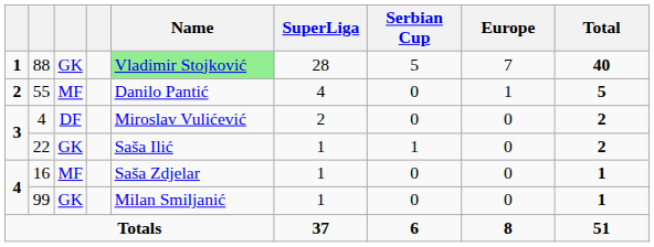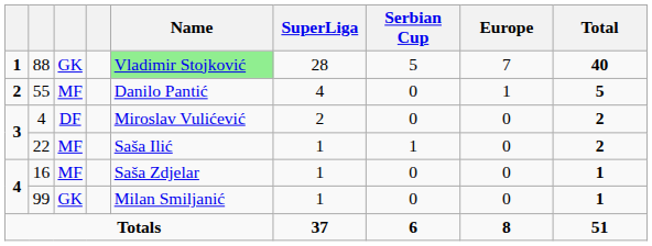 <table class="wikitable" style="text-align:center">
 <tr>
 <th width=15></th>
 <th width=15></th>
 <th width=15></th>
 <th width=15></th>
 <th width=145>Name</th>
 <th width=80><a href='#'>SuperLiga</a></th>
 <th width=80><a href='#'>Serbian Cup</a></th>
 <th width=80>Europe</th>
 <th width=80>Total</th>
 </tr>
 <tr>
 <td><strong>1</strong></td>
 <td>88</td>
 <td><a href='#'>GK</a></td>
 <td></td>
 <td align=left style="background: lightgreen;"><a href='#'>Vladimir Stojković</a></td>
 <td>28</td>
 <td>5</td>
 <td>7</td>
 <td><strong>40</strong></td>
 </tr>
 <tr>
 <td><strong>2</strong></td>
 <td>55</td>
 <td><a href='#'>MF</a></td>
 <td></td>
 <td align=left><a href='#'>Danilo Pantić</a></td>
 <td>4</td>
 <td>0</td>
 <td>1</td>
 <td><strong>5</strong></td>
 </tr>
 <tr>
 <td rowspan=2><strong>3</strong></td>
 <td>4</td>
 <td><a href='#'>DF</a></td>
 <td></td>
 <td align=left><a href='#'>Miroslav Vulićević</a></td>
 <td>2</td>
 <td>0</td>
 <td>0</td>
 <td><strong>2</strong></td>
 </tr>
 <tr>
 <td>22</td>
-<td><a href='#'>GK</a></td>
+<td><a href='#'>MF</a></td>
 <td></td>
 <td align=left><a href='#'>Saša Ilić</a></td>
 <td>1</td>
 <td>1</td>
 <td>0</td>
 <td><strong>2</strong></td>
 </tr>
 <tr>
 <td rowspan=2><strong>4</strong></td>
 <td>16</td>
 <td><a href='#'>MF</a></td>
 <td></td>
 <td align=left><a href='#'>Saša Zdjelar</a></td>
 <td>1</td>
 <td>0</td>
 <td>0</td>
 <td><strong>1</strong></td>
 </tr>
 <tr>
 <td>99</td>
 <td><a href='#'>GK</a></td>
 <td></td>
 <td align=left><a href='#'>Milan Smiljanić</a></td>
 <td>1</td>
 <td>0</td>
 <td>0</td>
 <td><strong>1</strong></td>
 </tr>
 <tr>
 <td colspan=5><strong>Totals</strong></td>
 <td><strong>37</strong></td>
 <td><strong>6</strong></td>
 <td><strong>8</strong></td>
 <td><strong>51</strong></td>
 </tr>
 </table>
